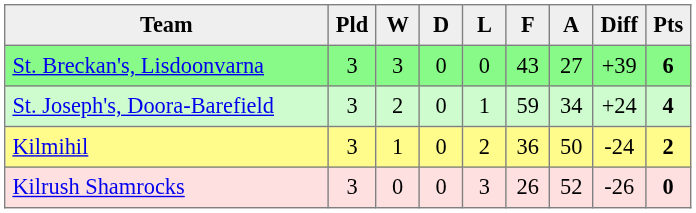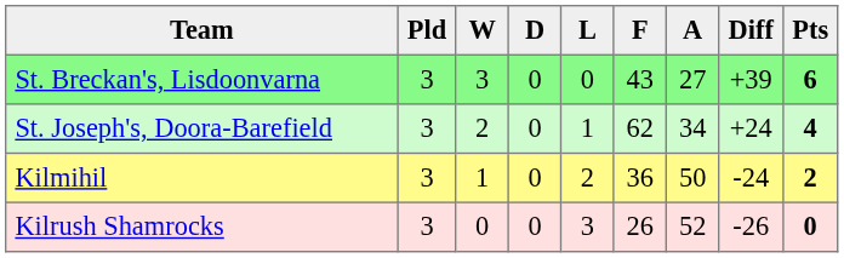 <table style=border-collapse:collapse border=1 cellspacing=0 cellpadding=5>
 <tr align=center bgcolor=#efefef>
 <th width=220>Team</th>
 <th width=20>Pld</th>
 <th width=20>W</th>
 <th width=20>D</th>
 <th width=20>L</th>
 <th width=20>F</th>
 <th width=20>A</th>
 <th width=20>Diff</th>
 <th width=20>Pts</th>
 </tr>
 <tr align=center style="background:#87FA87;">
 <td style="text-align:left;"> <a href='#'>St. Breckan's, Lisdoonvarna</a></td>
 <td>3</td>
 <td>3</td>
 <td>0</td>
 <td>0</td>
 <td>43</td>
 <td>27</td>
 <td>+39</td>
 <td><strong>6</strong></td>
 </tr>
 <tr align=center style="background:#CEFCCE;">
 <td style="text-align:left;"> <a href='#'>St. Joseph's, Doora-Barefield</a></td>
 <td>3</td>
 <td>2</td>
 <td>0</td>
 <td>1</td>
-<td>59</td>
+<td>62</td>
 <td>34</td>
 <td>+24</td>
 <td><strong>4</strong></td>
 </tr>
 <tr align=center style="background:#FFFC8C;">
 <td style="text-align:left;"> <a href='#'>Kilmihil</a></td>
 <td>3</td>
 <td>1</td>
 <td>0</td>
 <td>2</td>
 <td>36</td>
 <td>50</td>
 <td>-24</td>
 <td><strong>2</strong></td>
 </tr>
 <tr align=center style="background:#FFE0E0;">
 <td style="text-align:left;"> <a href='#'>Kilrush Shamrocks</a></td>
 <td>3</td>
 <td>0</td>
 <td>0</td>
 <td>3</td>
 <td>26</td>
 <td>52</td>
 <td>-26</td>
 <td><strong>0</strong></td>
 </tr>
 </table>
